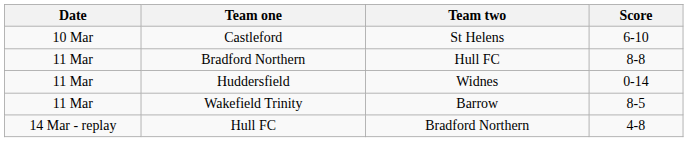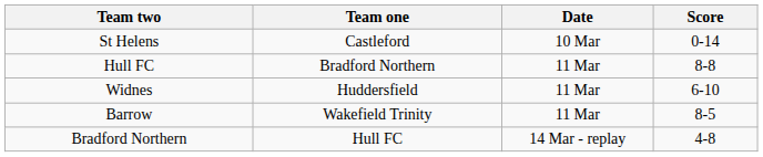 <table class="wikitable" style="text-align: center">
 <tr>
+<th width=250>Team two</th>
+<th width=250>Team one</th>
 <th width=150>Date</th>
-<th width=250>Team one</th>
-<th width=250>Team two</th>
 <th width=100>Score</th>
 </tr>
 <tr>
+<td>St Helens</td>
+<td>Castleford</td>
 <td>10 Mar</td>
-<td>Castleford</td>
-<td>St Helens</td>
+<td>0-14</td>
+</tr>
+<tr>
+<td>Hull FC</td>
+<td>Bradford Northern</td>
+<td>11 Mar</td>
+<td>8-8</td>
+</tr>
+<tr>
+<td>Widnes</td>
+<td>Huddersfield</td>
+<td>11 Mar</td>
 <td>6-10</td>
 </tr>
 <tr>
+<td>Barrow</td>
+<td>Wakefield Trinity</td>
 <td>11 Mar</td>
-<td>Bradford Northern</td>
-<td>Hull FC</td>
-<td>8-8</td>
-</tr>
-<tr>
-<td>11 Mar</td>
-<td>Huddersfield</td>
-<td>Widnes</td>
-<td>0-14</td>
-</tr>
-<tr>
-<td>11 Mar</td>
-<td>Wakefield Trinity</td>
-<td>Barrow</td>
 <td>8-5</td>
 </tr>
 <tr>
+<td>Bradford Northern</td>
+<td>Hull FC</td>
 <td>14 Mar - replay</td>
-<td>Hull FC</td>
-<td>Bradford Northern</td>
 <td>4-8</td>
 </tr>
 </table>
